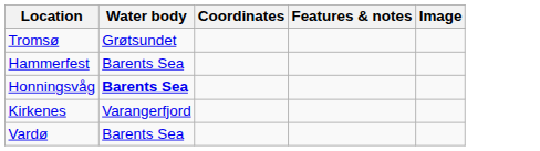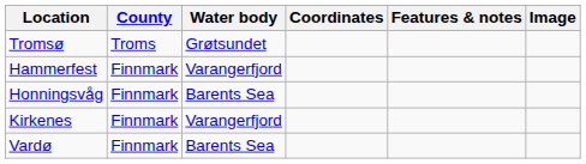 <table class="wikitable sortable">
 <tr>
 <th>Location</th>
+<th><a href='#'>County</a></th>
 <th>Water body</th>
 <th>Coordinates</th>
 <th>Features & notes</th>
 <th class="unsortable">Image</th>
 </tr>
 <tr>
 <td><a href='#'>Tromsø</a></td>
+<td><a href='#'>Troms</a></td>
 <td><a href='#'>Grøtsundet</a></td>
 <td></td>
 <td></td>
 <td></td>
 </tr>
 <tr>
 <td><a href='#'>Hammerfest</a></td>
+<td><a href='#'>Finnmark</a></td>
+<td><a href='#'>Varangerfjord</a></td>
+<td></td>
+<td></td>
+<td></td>
+</tr>
+<tr>
+<td><a href='#'>Honningsvåg</a></td>
+<td><a href='#'>Finnmark</a></td>
 <td><a href='#'>Barents Sea</a></td>
 <td></td>
 <td></td>
 <td></td>
 </tr>
 <tr>
-<td><a href='#'>Honningsvåg</a></td>
-<td><strong><a href='#'>Barents Sea</a></strong></td>
-<td></td>
-<td></td>
-<td></td>
-</tr>
-<tr>
 <td><a href='#'>Kirkenes</a></td>
+<td><a href='#'>Finnmark</a></td>
 <td><a href='#'>Varangerfjord</a></td>
 <td></td>
 <td></td>
 <td></td>
 </tr>
 <tr>
 <td><a href='#'>Vardø</a></td>
+<td><a href='#'>Finnmark</a></td>
 <td><a href='#'>Barents Sea</a></td>
 <td></td>
 <td></td>
 <td></td>
 </tr>
 </table>
